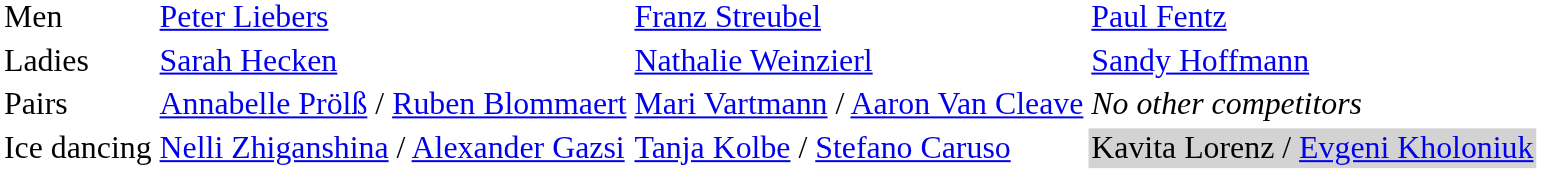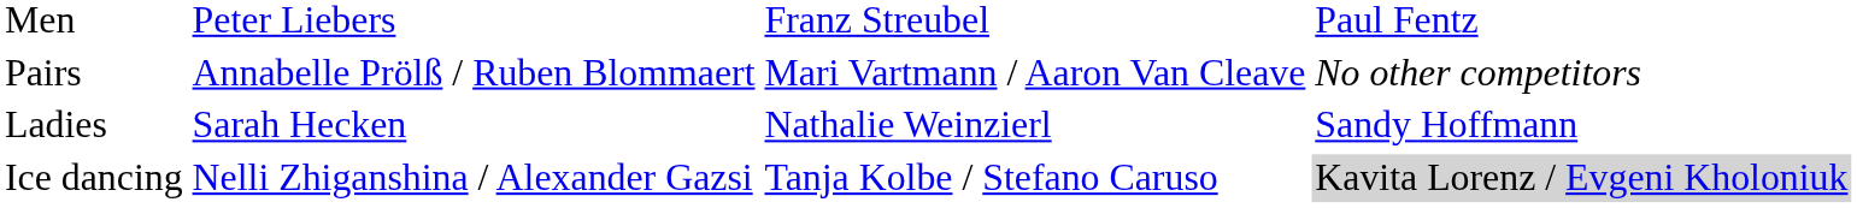 <table>
 <tr>
 <td>Men</td>
 <td><a href='#'>Peter Liebers</a></td>
 <td><a href='#'>Franz Streubel</a></td>
 <td><a href='#'>Paul Fentz</a></td>
 </tr>
 <tr>
+<td>Pairs</td>
+<td><a href='#'>Annabelle Prölß</a> / <a href='#'>Ruben Blommaert</a></td>
+<td><a href='#'>Mari Vartmann</a> / <a href='#'>Aaron Van Cleave</a></td>
+<td><em>No other competitors</em></td>
+</tr>
+<tr>
 <td>Ladies</td>
 <td><a href='#'>Sarah Hecken</a></td>
 <td><a href='#'>Nathalie Weinzierl</a></td>
 <td><a href='#'>Sandy Hoffmann</a></td>
-</tr>
-<tr>
-<td>Pairs</td>
-<td><a href='#'>Annabelle Prölß</a> / <a href='#'>Ruben Blommaert</a></td>
-<td><a href='#'>Mari Vartmann</a> / <a href='#'>Aaron Van Cleave</a></td>
-<td><em>No other competitors</em></td>
 </tr>
 <tr>
 <td>Ice dancing</td>
 <td><a href='#'>Nelli Zhiganshina</a> / <a href='#'>Alexander Gazsi</a></td>
 <td><a href='#'>Tanja Kolbe</a> / <a href='#'>Stefano Caruso</a></td>
 <td style="background: lightgrey;">Kavita Lorenz / <a href='#'>Evgeni Kholoniuk</a></td>
 </tr>
 </table>
